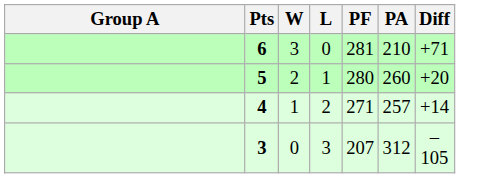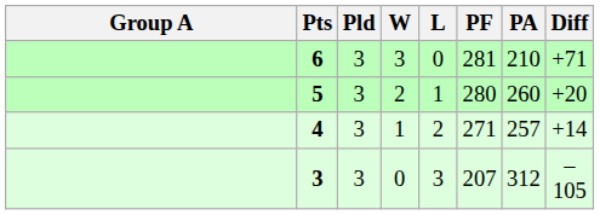 <table class=wikitable style="text-align:center">
 <tr>
 <th width=200>Group A</th>
 <th width=20>Pts</th>
+<th width=20>Pld</th>
 <th width=20>W</th>
 <th width=20>L</th>
 <th width=20>PF</th>
 <th width=20>PA</th>
 <th width=20>Diff</th>
 </tr>
 <tr style="background:#bbffbb">
 <td style="text-align:left"></td>
 <td><strong>6</strong></td>
 <td>3</td>
+<td>3</td>
 <td>0</td>
 <td>281</td>
 <td>210</td>
 <td>+71</td>
 </tr>
 <tr style="background:#bbffbb">
 <td style="text-align:left"></td>
 <td><strong>5</strong></td>
+<td>3</td>
 <td>2</td>
 <td>1</td>
 <td>280</td>
 <td>260</td>
 <td>+20</td>
 </tr>
 <tr style="background:#ddffdd">
 <td style="text-align:left"></td>
 <td><strong>4</strong></td>
+<td>3</td>
 <td>1</td>
 <td>2</td>
 <td>271</td>
 <td>257</td>
 <td>+14</td>
 </tr>
 <tr style="background:#ddffdd">
 <td style="text-align:left"></td>
 <td><strong>3</strong></td>
+<td>3</td>
 <td>0</td>
 <td>3</td>
 <td>207</td>
 <td>312</td>
 <td>–105</td>
 </tr>
 </table>
